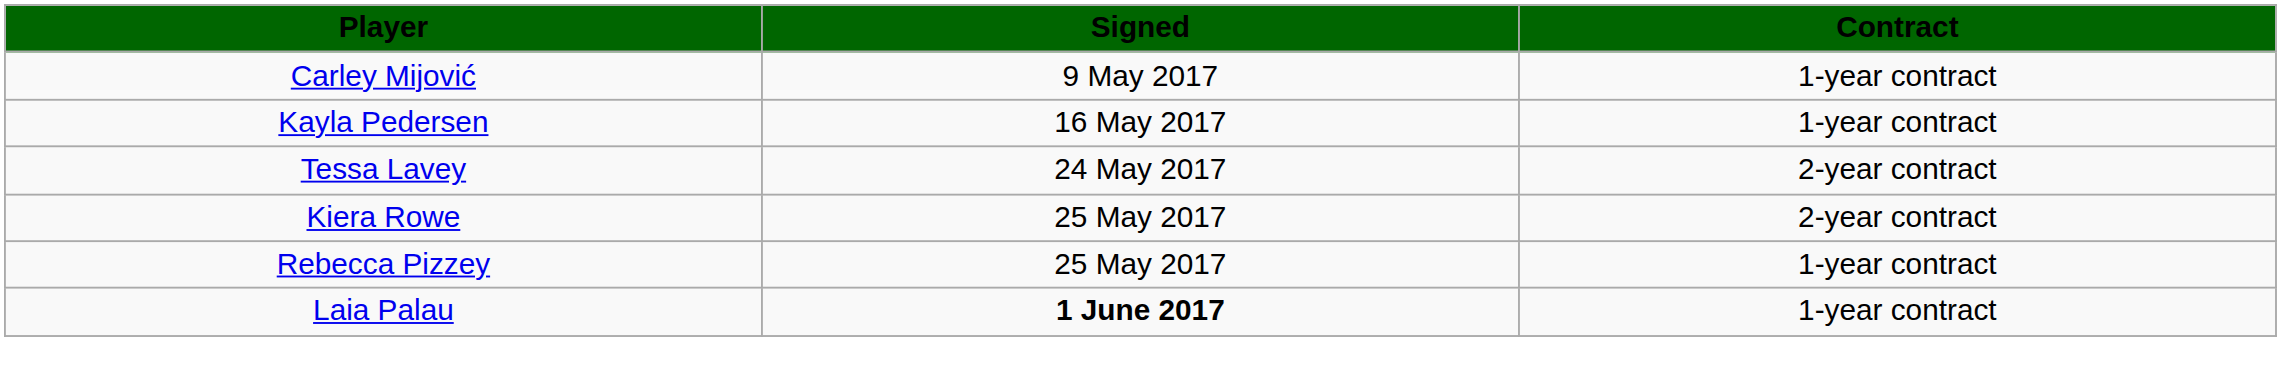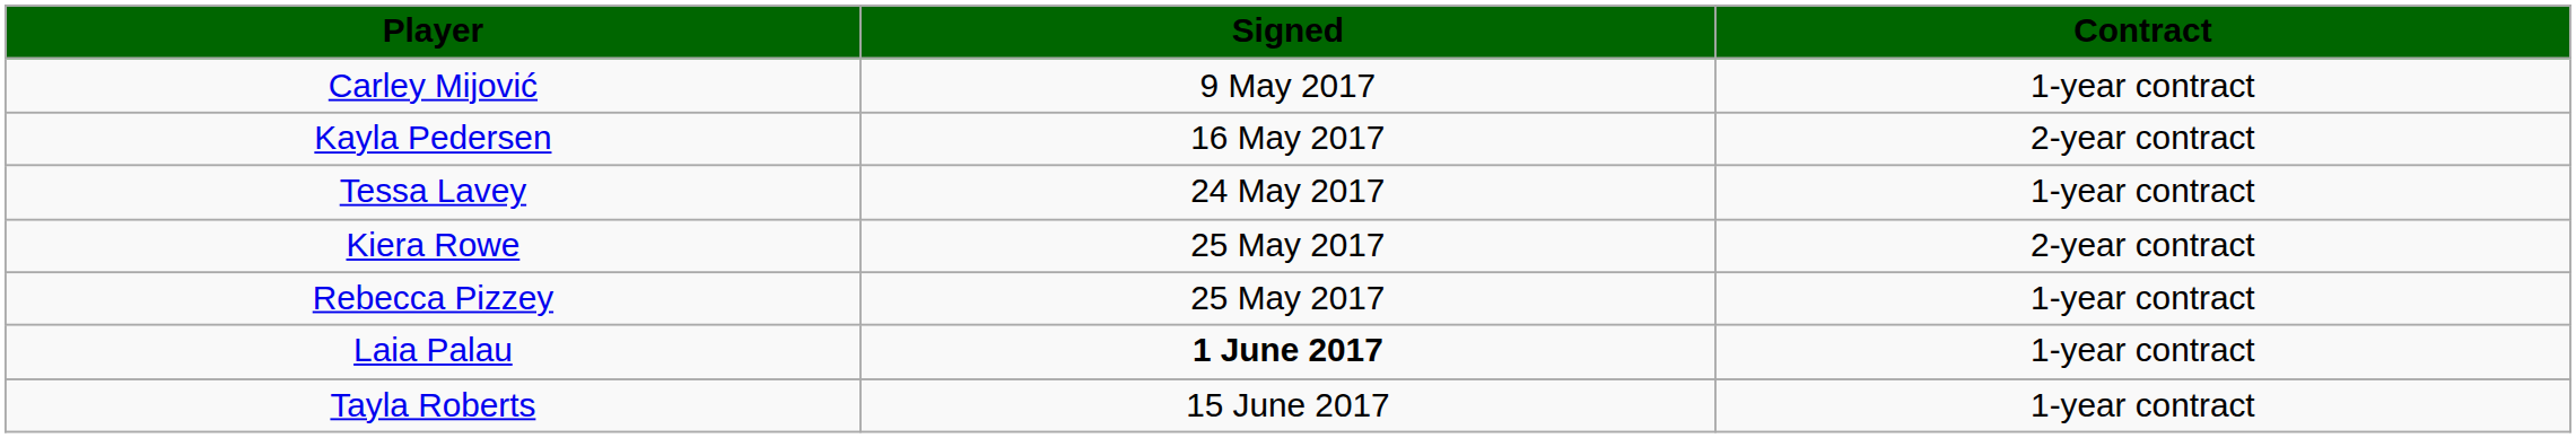 <table class="wikitable sortable sortable">
 <tr>
 <th style="background: #006600" width="10%"><span>Player</span></th>
 <th style="background: #006600" width="10%"><span>Signed</span></th>
 <th style="background: #006600" width="10%"><span>Contract</span></th>
 </tr>
 <tr style="text-align: center">
 <td><a href='#'>Carley Mijović</a></td>
 <td>9 May 2017</td>
 <td>1-year contract</td>
 </tr>
 <tr style="text-align: center">
 <td><a href='#'>Kayla Pedersen</a></td>
 <td>16 May 2017</td>
-<td>1-year contract</td>
+<td>2-year contract</td>
 </tr>
 <tr style="text-align: center">
 <td><a href='#'>Tessa Lavey</a></td>
 <td>24 May 2017</td>
-<td>2-year contract</td>
+<td>1-year contract</td>
 </tr>
 <tr style="text-align: center">
 <td><a href='#'>Kiera Rowe</a></td>
 <td>25 May 2017</td>
 <td>2-year contract</td>
 </tr>
 <tr style="text-align: center">
 <td><a href='#'>Rebecca Pizzey</a></td>
 <td>25 May 2017</td>
 <td>1-year contract</td>
 </tr>
 <tr style="text-align: center">
 <td><a href='#'>Laia Palau</a></td>
 <td><strong>1 June 2017</strong></td>
 <td>1-year contract</td>
 </tr>
+<tr style="text-align: center">
+<td><a href='#'>Tayla Roberts</a></td>
+<td>15 June 2017</td>
+<td>1-year contract</td>
+</tr>
 </table>
